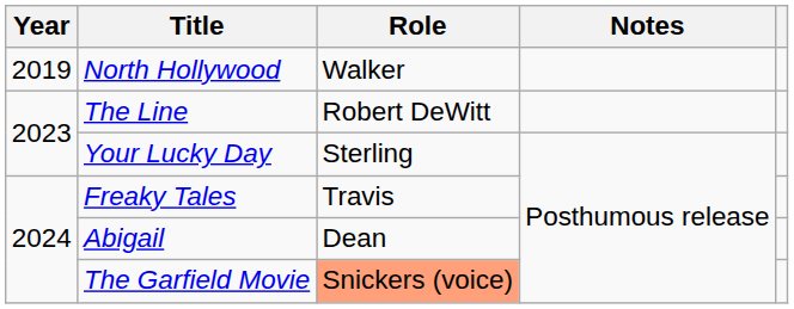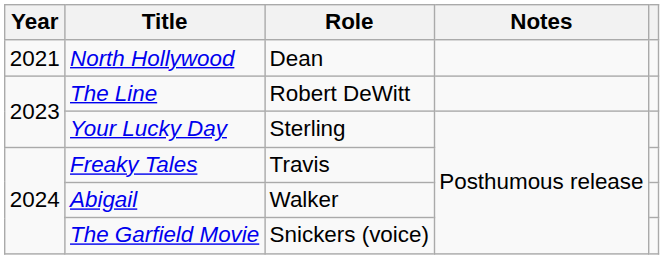 <table class="wikitable sortable">
 <tr>
 <th>Year</th>
 <th>Title</th>
 <th>Role</th>
 <th class="unsortable">Notes</th>
 <th class="unsortable"></th>
 </tr>
 <tr>
-<td>2019</td>
+<td>2021</td>
 <td><em><a href='#'>North Hollywood</a></em></td>
-<td>Walker</td>
+<td>Dean</td>
 <td></td>
 <td></td>
 </tr>
 <tr>
 <td rowspan="2">2023</td>
 <td><em><a href='#'>The Line</a></em></td>
 <td>Robert DeWitt</td>
 <td></td>
 <td></td>
 </tr>
 <tr>
 <td><em><a href='#'>Your Lucky Day</a></em></td>
 <td>Sterling</td>
 <td rowspan="4">Posthumous release</td>
 <td></td>
 </tr>
 <tr>
 <td rowspan="3">2024</td>
 <td><em><a href='#'>Freaky Tales</a></em></td>
 <td>Travis</td>
 <td></td>
 </tr>
 <tr>
 <td><em><a href='#'>Abigail</a></em></td>
-<td>Dean</td>
+<td>Walker</td>
 <td></td>
 </tr>
 <tr>
 <td><em><a href='#'>The Garfield Movie</a></em></td>
-<td style="background: lightsalmon;">Snickers (voice)</td>
+<td>Snickers (voice)</td>
 <td></td>
 </tr>
 </table>
